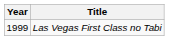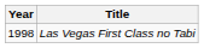 <table class="wikitable">
 <tr>
 <th>Year</th>
 <th>Title</th>
 </tr>
 <tr>
-<td>1999</td>
+<td>1998</td>
 <td><em>Las Vegas First Class no Tabi</em></td>
 </tr>
 </table>
